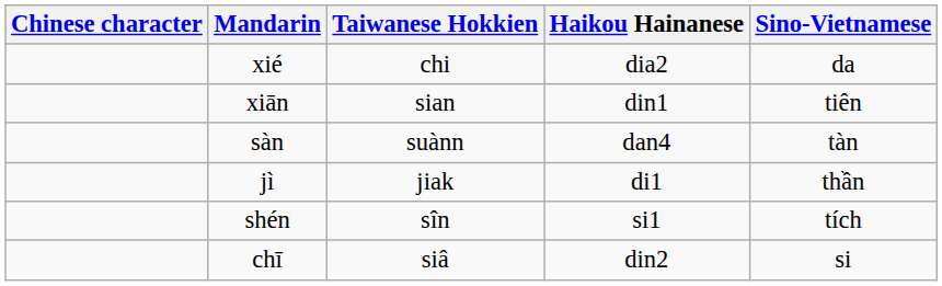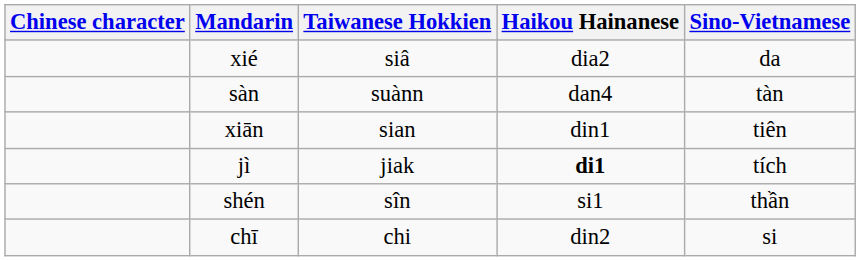 <table class="wikitable" style="text-align:center; margin:1em auto 1em auto">
 <tr>
 <th><a href='#'>Chinese character</a></th>
 <th><a href='#'>Mandarin</a></th>
 <th><a href='#'>Taiwanese Hokkien</a></th>
 <th><strong><a href='#'>Haikou</a> Hainanese</strong></th>
 <th><a href='#'>Sino-Vietnamese</a></th>
 </tr>
 <tr>
 <td></td>
 <td>xié</td>
-<td>chi</td>
+<td>siâ</td>
 <td>dia2</td>
 <td>da</td>
+</tr>
+<tr>
+<td></td>
+<td>sàn</td>
+<td>suànn</td>
+<td>dan4</td>
+<td>tàn</td>
 </tr>
 <tr>
 <td></td>
 <td>xiān</td>
 <td>sian</td>
 <td>din1</td>
 <td>tiên</td>
 </tr>
 <tr>
 <td></td>
-<td>sàn</td>
-<td>suànn</td>
-<td>dan4</td>
-<td>tàn</td>
-</tr>
-<tr>
-<td></td>
 <td>jì</td>
 <td>jiak</td>
-<td>di1</td>
-<td>thần</td>
+<td><strong>di1</strong></td>
+<td>tích</td>
 </tr>
 <tr>
 <td></td>
 <td>shén</td>
 <td>sîn</td>
 <td>si1</td>
-<td>tích</td>
+<td>thần</td>
 </tr>
 <tr>
 <td></td>
 <td>chī</td>
-<td>siâ</td>
+<td>chi</td>
 <td>din2</td>
 <td>si</td>
 </tr>
 </table>
